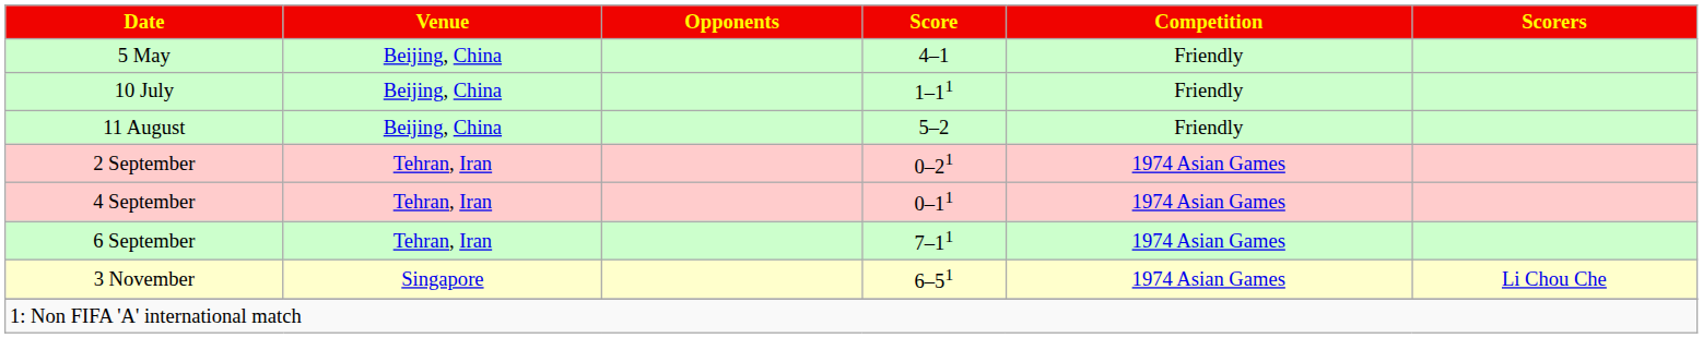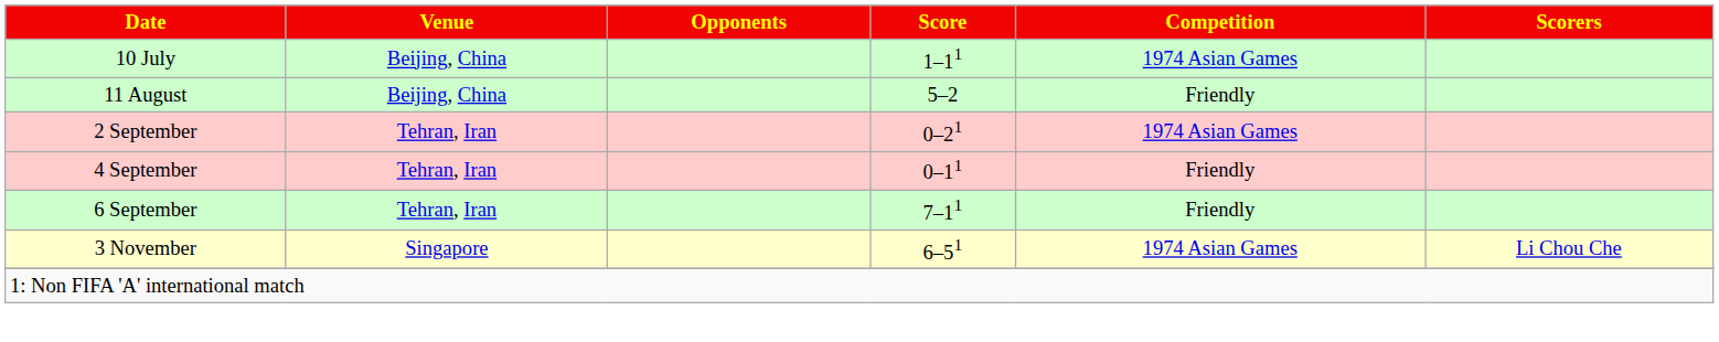 <table width=95% class="wikitable" style="text-align: center; font-size: 90%">
 <tr bgcolor=#F00300 style="color:yellow">
 <td><strong>Date</strong></td>
 <td><strong>Venue</strong></td>
 <td><strong>Opponents</strong></td>
 <td><strong>Score</strong></td>
 <td><strong>Competition</strong></td>
 <td><strong>Scorers</strong></td>
 </tr>
 <tr bgcolor=#CCFFCC>
-<td>5 May</td>
-<td><a href='#'>Beijing</a>, <a href='#'>China</a></td>
-<td></td>
-<td>4–1</td>
-<td>Friendly</td>
-<td></td>
-</tr>
-<tr bgcolor=#CCFFCC>
 <td>10 July</td>
 <td><a href='#'>Beijing</a>, <a href='#'>China</a></td>
 <td></td>
 <td>1–1<sup>1</sup></td>
-<td>Friendly</td>
+<td><a href='#'>1974 Asian Games</a></td>
 <td></td>
 </tr>
 <tr bgcolor=#CCFFCC>
 <td>11 August</td>
 <td><a href='#'>Beijing</a>, <a href='#'>China</a></td>
 <td></td>
 <td>5–2</td>
 <td>Friendly</td>
 <td></td>
 </tr>
 <tr bgcolor=#FFCCCC>
 <td>2 September</td>
 <td><a href='#'>Tehran</a>, <a href='#'>Iran</a></td>
 <td></td>
 <td>0–2<sup>1</sup></td>
 <td><a href='#'>1974 Asian Games</a></td>
 <td></td>
 </tr>
 <tr bgcolor=#FFCCCC>
 <td>4 September</td>
 <td><a href='#'>Tehran</a>, <a href='#'>Iran</a></td>
 <td></td>
 <td>0–1<sup>1</sup></td>
-<td><a href='#'>1974 Asian Games</a></td>
+<td>Friendly</td>
 <td></td>
 </tr>
 <tr bgcolor=#CCFFCC>
 <td>6 September</td>
 <td><a href='#'>Tehran</a>, <a href='#'>Iran</a></td>
 <td></td>
 <td>7–1<sup>1</sup></td>
-<td><a href='#'>1974 Asian Games</a></td>
+<td>Friendly</td>
 <td></td>
 </tr>
 <tr bgcolor=#FFFFCC>
 <td>3 November</td>
 <td><a href='#'>Singapore</a></td>
 <td></td>
 <td>6–5<sup>1</sup></td>
 <td><a href='#'>1974 Asian Games</a></td>
 <td><a href='#'>Li Chou Che</a></td>
 </tr>
 <tr>
 </tr>
 <tr>
 <td colspan=6 align=left>1: Non FIFA 'A' international match</td>
 </tr>
 </table>
